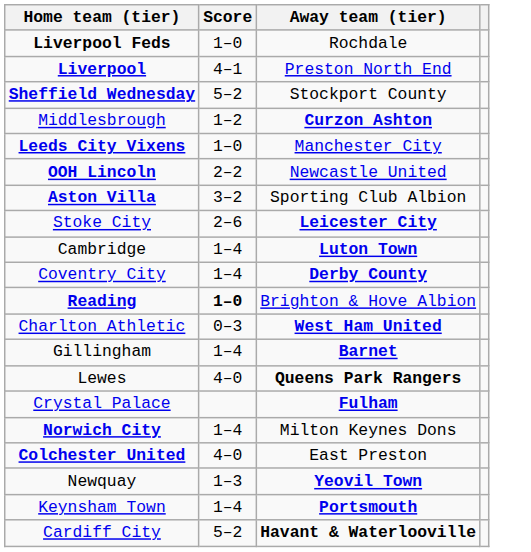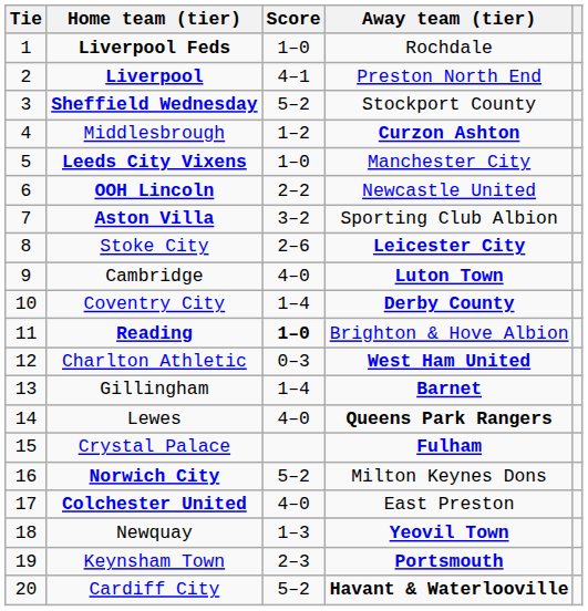 <table class="wikitable" style="text-align:center; font-size:85%">
 <tr>
+<th>Tie</th>
 <th>Home team (tier)</th>
 <th>Score</th>
 <th>Away team (tier)</th>
 <th></th>
 </tr>
 <tr>
+<td align="center">1</td>
 <td><strong>Liverpool Feds</strong></td>
 <td align="center">1–0</td>
 <td>Rochdale</td>
 <td></td>
 </tr>
 <tr>
+<td align="center">2</td>
 <td><strong><a href='#'>Liverpool</a></strong></td>
 <td align="center">4–1</td>
 <td><a href='#'>Preston North End</a></td>
 <td></td>
 </tr>
 <tr>
+<td align="center">3</td>
 <td><strong><a href='#'>Sheffield Wednesday</a></strong></td>
 <td align="center">5–2</td>
 <td>Stockport County</td>
 <td></td>
 </tr>
 <tr>
+<td align="center">4</td>
 <td><a href='#'>Middlesbrough</a></td>
 <td align="center">1–2</td>
 <td><strong><a href='#'>Curzon Ashton</a></strong></td>
 <td></td>
 </tr>
 <tr>
+<td align="center">5</td>
 <td><strong><a href='#'>Leeds City Vixens</a></strong></td>
 <td align="center">1–0</td>
 <td><a href='#'>Manchester City</a></td>
 <td></td>
 </tr>
 <tr>
+<td align="center">6</td>
 <td><strong><a href='#'>OOH Lincoln</a></strong></td>
 <td align="center">2–2 </td>
 <td><a href='#'>Newcastle United</a></td>
 <td></td>
 </tr>
 <tr>
+<td align="center">7</td>
 <td><strong><a href='#'>Aston Villa</a></strong></td>
 <td align="center">3–2</td>
 <td>Sporting Club Albion</td>
 <td></td>
 </tr>
 <tr>
+<td align="center">8</td>
 <td><a href='#'>Stoke City</a></td>
 <td align="center">2–6</td>
 <td><strong><a href='#'>Leicester City</a></strong></td>
 <td></td>
 </tr>
 <tr>
+<td align="center">9</td>
 <td>Cambridge</td>
-<td align="center">1–4 </td>
+<td align="center">4–0</td>
 <td><strong><a href='#'>Luton Town</a></strong></td>
 <td></td>
 </tr>
 <tr>
+<td align="center">10</td>
 <td><a href='#'>Coventry City</a></td>
 <td align="center">1–4</td>
 <td><strong><a href='#'>Derby County</a></strong></td>
 <td></td>
 </tr>
 <tr>
+<td align="center">11</td>
 <td><strong><a href='#'>Reading</a></strong></td>
 <td align="center"><strong>1–0</strong></td>
 <td><a href='#'>Brighton & Hove Albion</a></td>
 <td></td>
 </tr>
 <tr>
+<td align="center">12</td>
 <td><a href='#'>Charlton Athletic</a></td>
 <td align="center">0–3</td>
 <td><strong><a href='#'>West Ham United</a></strong></td>
 <td></td>
 </tr>
 <tr>
+<td align="center">13</td>
 <td>Gillingham</td>
 <td align="center">1–4</td>
 <td><strong><a href='#'>Barnet</a></strong></td>
 <td></td>
 </tr>
 <tr>
+<td align="center">14</td>
 <td>Lewes</td>
 <td align="center">4–0</td>
 <td><strong>Queens Park Rangers</strong></td>
 <td></td>
 </tr>
 <tr>
+<td align="center">15</td>
 <td><a href='#'>Crystal Palace</a></td>
 <td></td>
 <td><strong><a href='#'>Fulham</a></strong></td>
 <td></td>
 </tr>
 <tr>
+<td align="center">16</td>
 <td><strong><a href='#'>Norwich City</a></strong></td>
-<td align="center">1–4</td>
+<td align="center">5–2</td>
 <td>Milton Keynes Dons</td>
 <td></td>
 </tr>
 <tr>
+<td align="center">17</td>
 <td><strong><a href='#'>Colchester United</a></strong></td>
 <td align="center">4–0</td>
 <td>East Preston</td>
 <td></td>
 </tr>
 <tr>
+<td align="center">18</td>
 <td>Newquay</td>
 <td align="center">1–3</td>
 <td><strong><a href='#'>Yeovil Town</a></strong></td>
 <td></td>
 </tr>
 <tr>
+<td align="center">19</td>
 <td><a href='#'>Keynsham Town</a></td>
-<td align="center">1–4 </td>
+<td align="center">2–3</td>
 <td><strong><a href='#'>Portsmouth</a></strong></td>
 <td></td>
 </tr>
 <tr>
+<td align="center">20</td>
 <td><a href='#'>Cardiff City</a></td>
 <td align="center">5–2</td>
 <td><strong>Havant & Waterlooville</strong></td>
 <td></td>
 </tr>
 </table>
